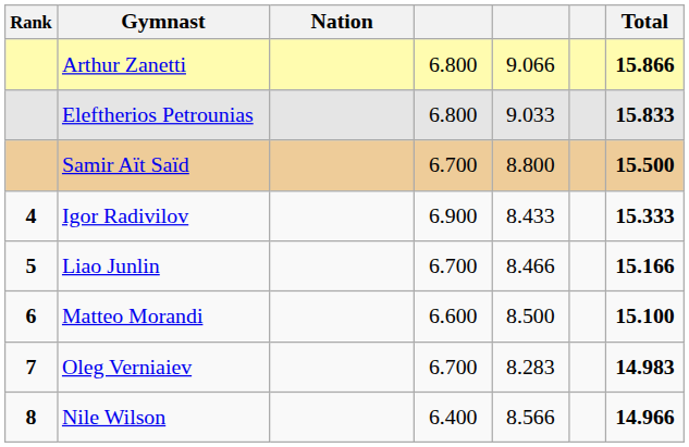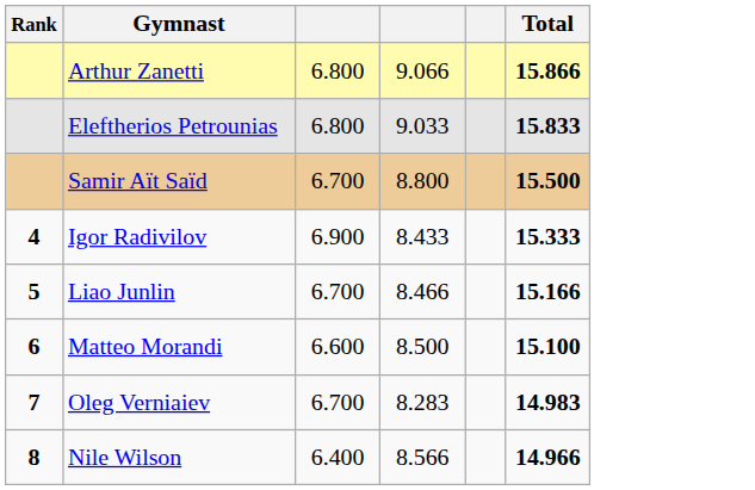 <table class="wikitable sortable" style="text-align:center;">
 <tr>
 <th scope="col" style="width:15px;"><small>Rank</small></th>
 <th scope="col" style="width:150px;">Gymnast</th>
-<th scope="col" style="width:100px;">Nation</th>
 <th scope="col" style="width:50px;"><small></small></th>
 <th scope="col" style="width:50px;"><small></small></th>
 <th scope="col" style="width:20px;"><small></small></th>
 <th scope="col" style="width:50px;">Total</th>
 </tr>
 <tr style="background:#fffcaf;">
 <td scope="row" style="text-align:center"><strong></strong></td>
 <td style="height:30px; text-align:left;"><a href='#'>Arthur Zanetti</a></td>
-<td style="text-align:left;"></td>
 <td>6.800</td>
 <td>9.066</td>
 <td></td>
 <td><strong>15.866</strong></td>
 </tr>
 <tr style="background:#e5e5e5;">
 <td scope="row" style="text-align:center"><strong></strong></td>
 <td style="height:30px; text-align:left;"><a href='#'>Eleftherios Petrounias</a></td>
-<td style="text-align:left;"></td>
 <td>6.800</td>
 <td>9.033</td>
 <td></td>
 <td><strong>15.833</strong></td>
 </tr>
 <tr style="background:#ec9;">
 <td scope="row" style="text-align:center"><strong></strong></td>
 <td style="height:30px; text-align:left;"><a href='#'>Samir Aït Saïd</a></td>
-<td style="text-align:left;"></td>
 <td>6.700</td>
 <td>8.800</td>
 <td></td>
 <td><strong>15.500</strong></td>
 </tr>
 <tr>
 <td scope="row" style="text-align:center"><strong>4</strong></td>
 <td style="height:30px; text-align:left;"><a href='#'>Igor Radivilov</a></td>
-<td style="text-align:left;"></td>
 <td>6.900</td>
 <td>8.433</td>
 <td></td>
 <td><strong>15.333</strong></td>
 </tr>
 <tr>
 <td scope="row" style="text-align:center"><strong>5</strong></td>
 <td style="height:30px; text-align:left;"><a href='#'>Liao Junlin</a></td>
-<td style="text-align:left;"></td>
 <td>6.700</td>
 <td>8.466</td>
 <td></td>
 <td><strong>15.166</strong></td>
 </tr>
 <tr>
 <td scope="row" style="text-align:center"><strong>6</strong></td>
 <td style="height:30px; text-align:left;"><a href='#'>Matteo Morandi</a></td>
-<td style="text-align:left;"></td>
 <td>6.600</td>
 <td>8.500</td>
 <td></td>
 <td><strong>15.100</strong></td>
 </tr>
 <tr>
 <td scope="row" style="text-align:center"><strong>7</strong></td>
 <td style="height:30px; text-align:left;"><a href='#'>Oleg Verniaiev</a></td>
-<td style="text-align:left;"></td>
 <td>6.700</td>
 <td>8.283</td>
 <td></td>
 <td><strong>14.983</strong></td>
 </tr>
 <tr>
 <td scope="row" style="text-align:center"><strong>8</strong></td>
 <td style="height:30px; text-align:left;"><a href='#'>Nile Wilson</a></td>
-<td style="text-align:left;"></td>
 <td>6.400</td>
 <td>8.566</td>
 <td></td>
 <td><strong>14.966</strong></td>
 </tr>
 </table>
